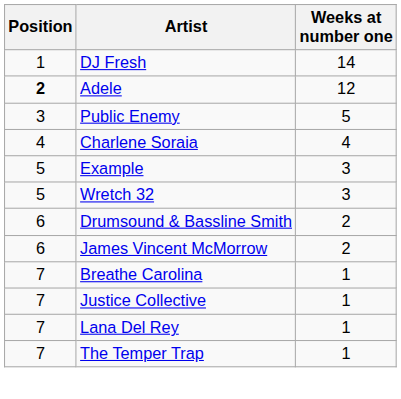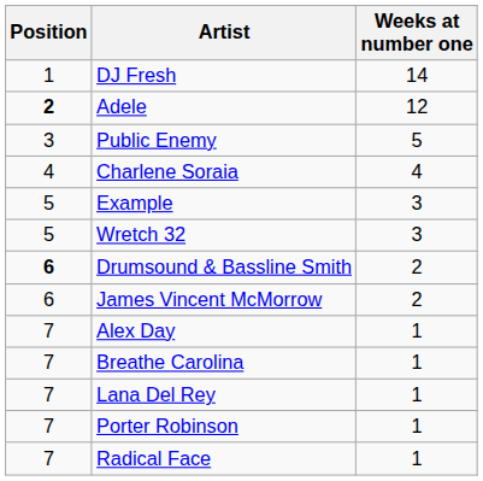 <table class="wikitable sortable plainrowheaders" style="font-size:97%;">
 <tr>
 <th scope=col>Position</th>
 <th scope=col>Artist</th>
 <th scope=col>Weeks at<br>number one</th>
 </tr>
 <tr>
 <td align=center>1</td>
 <td><a href='#'>DJ Fresh</a></td>
 <td align=center>14</td>
 </tr>
 <tr>
 <td align=center><strong>2</strong></td>
 <td><a href='#'>Adele</a></td>
 <td align=center>12</td>
 </tr>
 <tr>
 <td align=center>3</td>
 <td><a href='#'>Public Enemy</a></td>
 <td align=center>5</td>
 </tr>
 <tr>
 <td align=center>4</td>
 <td><a href='#'>Charlene Soraia</a></td>
 <td align=center>4</td>
 </tr>
 <tr>
 <td align=center>5</td>
 <td><a href='#'>Example</a></td>
 <td align=center>3</td>
 </tr>
 <tr>
 <td align=center>5</td>
 <td><a href='#'>Wretch 32</a></td>
 <td align=center>3</td>
 </tr>
 <tr>
-<td align=center>6</td>
+<td align=center><strong>6</strong></td>
 <td><a href='#'>Drumsound & Bassline Smith</a></td>
 <td align=center>2</td>
 </tr>
 <tr>
 <td align=center>6</td>
 <td><a href='#'>James Vincent McMorrow</a></td>
 <td align=center>2</td>
 </tr>
 <tr>
 <td align=center>7</td>
-<td><a href='#'>Breathe Carolina</a></td>
+<td><a href='#'>Alex Day</a></td>
 <td align=center>1</td>
 </tr>
 <tr>
 <td align=center>7</td>
-<td><a href='#'>Justice Collective</a></td>
+<td><a href='#'>Breathe Carolina</a></td>
 <td align=center>1</td>
 </tr>
 <tr>
 <td align=center>7</td>
 <td><a href='#'>Lana Del Rey</a></td>
 <td align=center>1</td>
 </tr>
 <tr>
 <td align=center>7</td>
-<td><a href='#'>The Temper Trap</a></td>
+<td><a href='#'>Porter Robinson</a></td>
+<td align=center>1</td>
+</tr>
+<tr>
+<td align=center>7</td>
+<td><a href='#'>Radical Face</a></td>
 <td align=center>1</td>
 </tr>
 </table>
